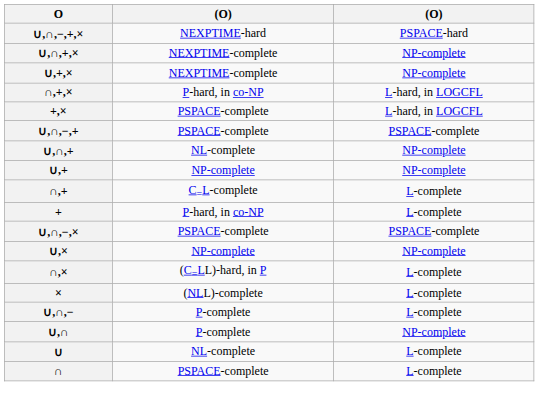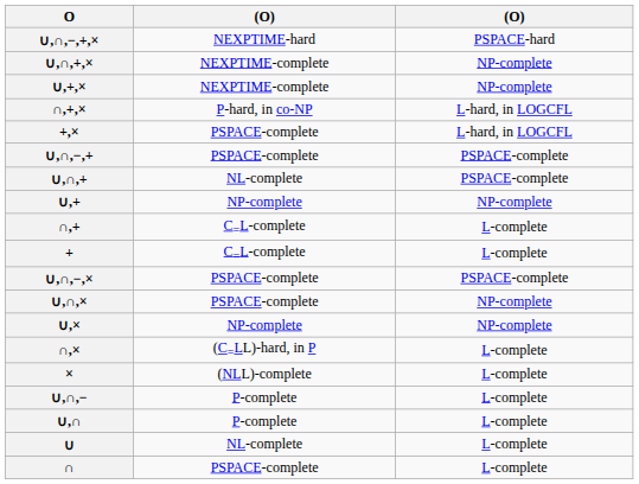 <table class="wikitable" style="text-align:center; width:80%;">
 <tr>
 <th scope=col>O</th>
 <th scope=col>(O)</th>
 <th scope=col>(O)</th>
 </tr>
 <tr>
 <th scope=row>∪,∩,−,+,×</th>
 <td><a href='#'>NEXPTIME</a>-hard</td>
 <td><a href='#'>PSPACE</a>-hard</td>
 </tr>
 <tr>
 <th scope=row>∪,∩,+,×</th>
 <td><a href='#'>NEXPTIME</a>-complete</td>
 <td><a href='#'>NP-complete</a></td>
 </tr>
 <tr>
 <th scope=row>∪,+,×</th>
 <td><a href='#'>NEXPTIME</a>-complete</td>
 <td><a href='#'>NP-complete</a></td>
 </tr>
 <tr>
 <th scope=row>∩,+,×</th>
 <td><a href='#'>P</a>-hard, in <a href='#'>co-NP</a></td>
 <td><a href='#'>L</a>-hard, in <a href='#'>LOGCFL</a></td>
 </tr>
 <tr>
 <th scope=row>+,×</th>
 <td><a href='#'>PSPACE</a>-complete</td>
 <td><a href='#'>L</a>-hard, in <a href='#'>LOGCFL</a></td>
 </tr>
 <tr>
 <th scope=row>∪,∩,−,+</th>
 <td><a href='#'>PSPACE</a>-complete</td>
 <td><a href='#'>PSPACE</a>-complete</td>
 </tr>
 <tr>
 <th scope=row>∪,∩,+</th>
 <td><a href='#'>NL</a>-complete</td>
-<td><a href='#'>NP-complete</a></td>
+<td><a href='#'>PSPACE</a>-complete</td>
 </tr>
 <tr>
 <th scope=row>∪,+</th>
 <td><a href='#'>NP-complete</a></td>
 <td><a href='#'>NP-complete</a></td>
 </tr>
 <tr>
 <th scope=row>∩,+</th>
 <td><a href='#'>C<sub>=</sub>L</a>-complete</td>
 <td><a href='#'>L</a>-complete</td>
 </tr>
 <tr>
 <th scope=row>+</th>
-<td><a href='#'>P</a>-hard, in <a href='#'>co-NP</a></td>
+<td><a href='#'>C<sub>=</sub>L</a>-complete</td>
 <td><a href='#'>L</a>-complete</td>
 </tr>
 <tr>
 <th scope=row>∪,∩,−,×</th>
 <td><a href='#'>PSPACE</a>-complete</td>
 <td><a href='#'>PSPACE</a>-complete</td>
+</tr>
+<tr>
+<th scope=row>∪,∩,×</th>
+<td><a href='#'>PSPACE</a>-complete</td>
+<td><a href='#'>NP-complete</a></td>
 </tr>
 <tr>
 <th scope=row>∪,×</th>
 <td><a href='#'>NP-complete</a></td>
 <td><a href='#'>NP-complete</a></td>
 </tr>
 <tr>
 <th scope=row>∩,×</th>
 <td>(<a href='#'>C<sub>=</sub>L</a>L)-hard, in <a href='#'>P</a></td>
 <td><a href='#'>L</a>-complete</td>
 </tr>
 <tr>
 <th scope=row>×</th>
 <td>(<a href='#'>NL</a>L)-complete</td>
 <td><a href='#'>L</a>-complete</td>
 </tr>
 <tr>
 <th scope=row>∪,∩,−</th>
 <td><a href='#'>P</a>-complete</td>
 <td><a href='#'>L</a>-complete</td>
 </tr>
 <tr>
 <th scope=row>∪,∩</th>
 <td><a href='#'>P</a>-complete</td>
-<td><a href='#'>NP-complete</a></td>
+<td><a href='#'>L</a>-complete</td>
 </tr>
 <tr>
 <th scope=row>∪</th>
 <td><a href='#'>NL</a>-complete</td>
 <td><a href='#'>L</a>-complete</td>
 </tr>
 <tr>
 <th scope=row>∩</th>
 <td><a href='#'>PSPACE</a>-complete</td>
 <td><a href='#'>L</a>-complete</td>
 </tr>
 </table>
